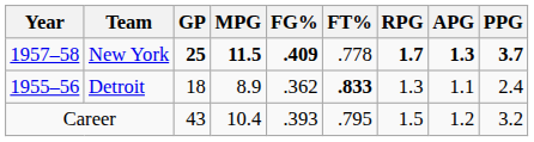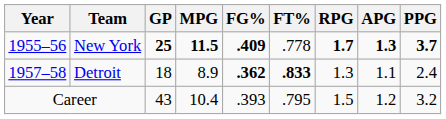 <table class="wikitable sortable" style="font-size:95%; text-align:right;">
 <tr>
 <th>Year</th>
 <th>Team</th>
 <th>GP</th>
 <th>MPG</th>
 <th>FG%</th>
 <th>FT%</th>
 <th>RPG</th>
 <th>APG</th>
 <th>PPG</th>
 </tr>
 <tr>
-<td style="text-align:left;"><a href='#'>1957–58</a></td>
+<td style="text-align:left;"><a href='#'>1955–56</a></td>
 <td style="text-align:left;"><a href='#'>New York</a></td>
 <td><strong>25</strong></td>
 <td><strong>11.5</strong></td>
 <td><strong>.409</strong></td>
 <td>.778</td>
 <td><strong>1.7</strong></td>
 <td><strong>1.3</strong></td>
 <td><strong>3.7</strong></td>
 </tr>
 <tr>
-<td style="text-align:left;"><a href='#'>1955–56</a></td>
+<td style="text-align:left;"><a href='#'>1957–58</a></td>
 <td style="text-align:left;"><a href='#'>Detroit</a></td>
 <td>18</td>
 <td>8.9</td>
-<td>.362</td>
+<td><strong>.362</strong></td>
 <td><strong>.833</strong></td>
 <td>1.3</td>
 <td>1.1</td>
 <td>2.4</td>
 </tr>
 <tr class="sortbottom">
 <td colspan="2" style="text-align:center;">Career</td>
 <td>43</td>
 <td>10.4</td>
 <td>.393</td>
 <td>.795</td>
 <td>1.5</td>
 <td>1.2</td>
 <td>3.2</td>
 </tr>
 </table>
